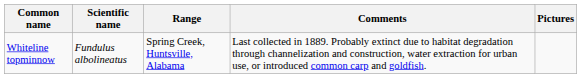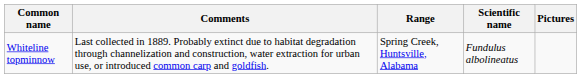 <table class="wikitable">
 <tr>
 <th>Common name</th>
+<th class="unsortable">Comments</th>
+<th>Range</th>
 <th>Scientific name</th>
-<th>Range</th>
-<th class="unsortable">Comments</th>
 <th>Pictures</th>
 </tr>
 <tr>
 <td><a href='#'>Whiteline topminnow</a></td>
+<td>Last collected in 1889. Probably extinct due to habitat degradation through channelization and construction, water extraction for urban use, or introduced <a href='#'>common carp</a> and <a href='#'>goldfish</a>.</td>
+<td>Spring Creek, <a href='#'>Huntsville, Alabama</a></td>
 <td><em>Fundulus albolineatus</em></td>
-<td>Spring Creek, <a href='#'>Huntsville, Alabama</a></td>
-<td>Last collected in 1889. Probably extinct due to habitat degradation through channelization and construction, water extraction for urban use, or introduced <a href='#'>common carp</a> and <a href='#'>goldfish</a>.</td>
 <td></td>
 </tr>
 </table>
